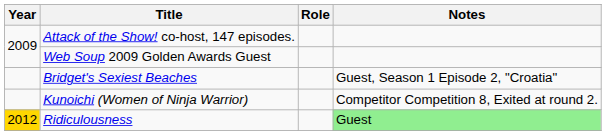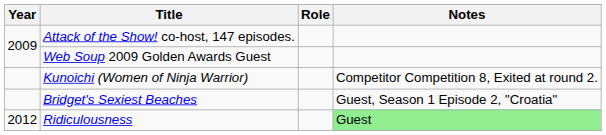 <table class="wikitable">
 <tr>
 <th>Year</th>
 <th>Title</th>
 <th>Role</th>
 <th>Notes</th>
 </tr>
 <tr>
 <td rowspan="2">2009</td>
 <td><em><a href='#'>Attack of the Show!</a></em> co-host, 147 episodes.</td>
 <td></td>
 <td></td>
 </tr>
 <tr>
 <td><em><a href='#'>Web Soup</a></em> 2009 Golden Awards Guest</td>
 <td></td>
 <td></td>
 </tr>
 <tr>
 <td></td>
+<td><em><a href='#'>Kunoichi</a> (Women of Ninja Warrior)</em></td>
+<td></td>
+<td>Competitor Competition 8, Exited at round 2.</td>
+</tr>
+<tr>
+<td></td>
 <td><em><a href='#'>Bridget's Sexiest Beaches</a></em></td>
 <td></td>
 <td>Guest, Season 1 Episode 2, "Croatia"</td>
 </tr>
 <tr>
-<td></td>
-<td><em><a href='#'>Kunoichi</a> (Women of Ninja Warrior)</em></td>
-<td></td>
-<td>Competitor Competition 8, Exited at round 2.</td>
-</tr>
-<tr>
-<td style="background: gold;">2012</td>
+<td>2012</td>
 <td><em><a href='#'>Ridiculousness</a></em></td>
 <td></td>
 <td style="background: lightgreen;">Guest</td>
 </tr>
 </table>
